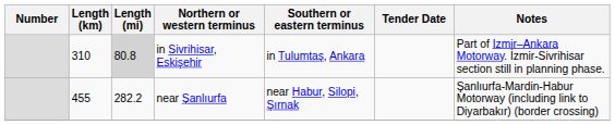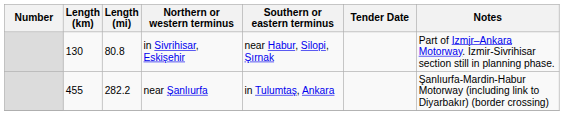 <table class="wikitable">
 <tr>
 <th width=100>Number</th>
 <th width="20">Length (km)</th>
 <th width=20>Length (mi)</th>
 <th width=200>Northern or western terminus</th>
 <th width=200>Southern or eastern terminus</th>
 <th width=140>Tender Date</th>
 <th width="300">Notes</th>
 </tr>
 <tr>
 <td style='background: #dcdcdc'></td>
-<td>310</td>
-<td style="background: lightgrey;">80.8</td>
+<td>130</td>
+<td>80.8</td>
 <td> in <a href='#'>Sivrihisar</a>, <a href='#'>Eskişehir</a></td>
-<td> in <a href='#'>Tulumtaş</a>, <a href='#'>Ankara</a></td>
+<td> near <a href='#'>Habur</a>, <a href='#'>Silopi</a>, <a href='#'>Şırnak</a></td>
 <td></td>
 <td>Part of <a href='#'>Izmir–Ankara Motorway</a>. İzmir-Sivrihisar section still in planning phase.</td>
 </tr>
 <tr>
 <td style="background: #dcdcdc"></td>
 <td>455</td>
 <td>282.2</td>
 <td> near <a href='#'>Şanlıurfa</a></td>
-<td> near <a href='#'>Habur</a>, <a href='#'>Silopi</a>, <a href='#'>Şırnak</a></td>
+<td> in <a href='#'>Tulumtaş</a>, <a href='#'>Ankara</a></td>
 <td></td>
 <td>Şanlıurfa-Mardin-Habur Motorway (including link to Diyarbakır) (border crossing)</td>
 </tr>
 <tr>
 </tr>
 </table>
